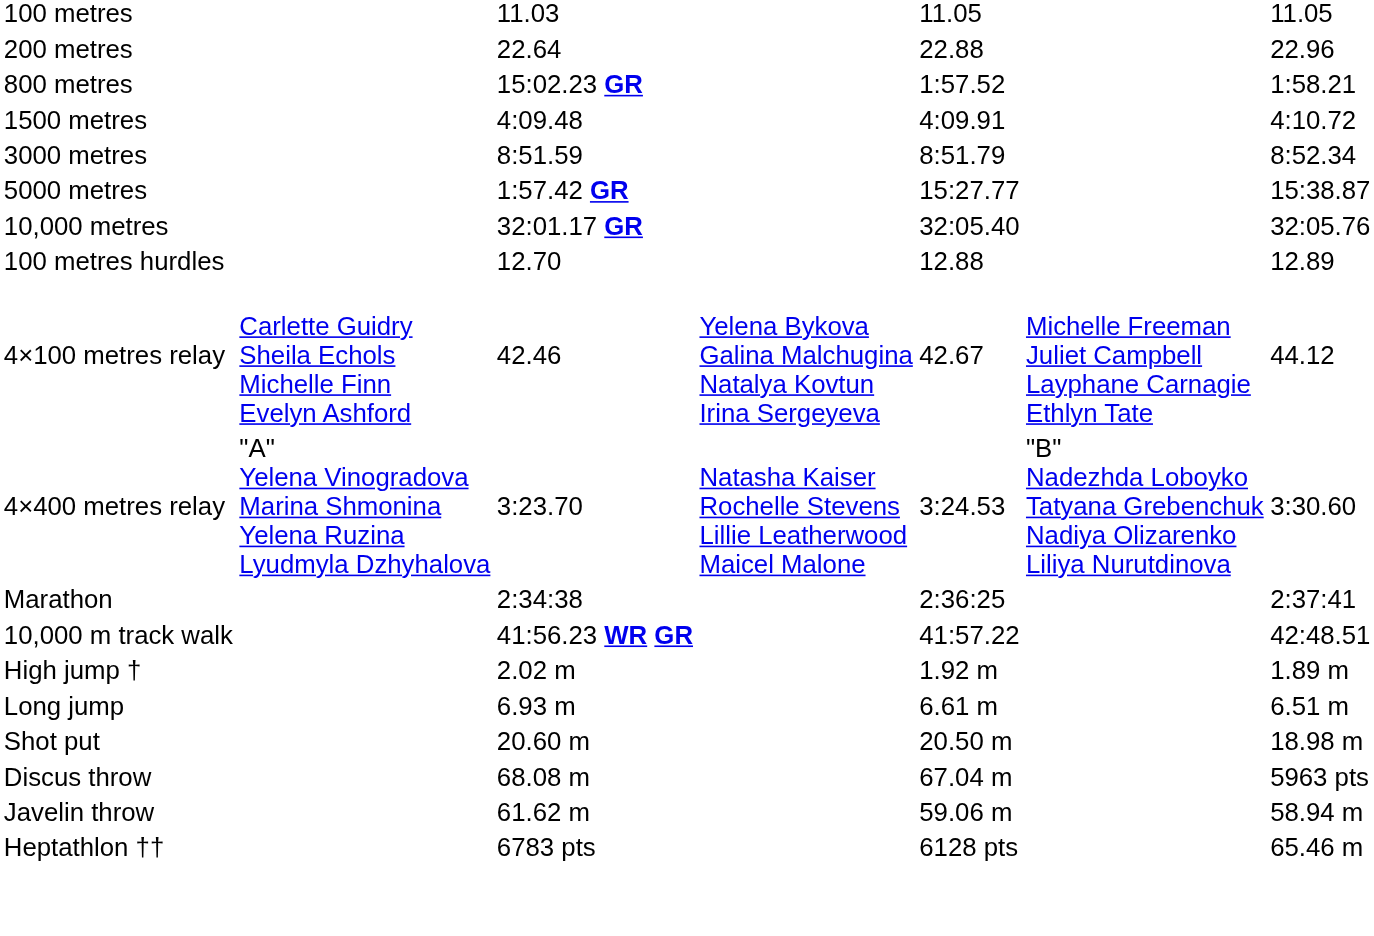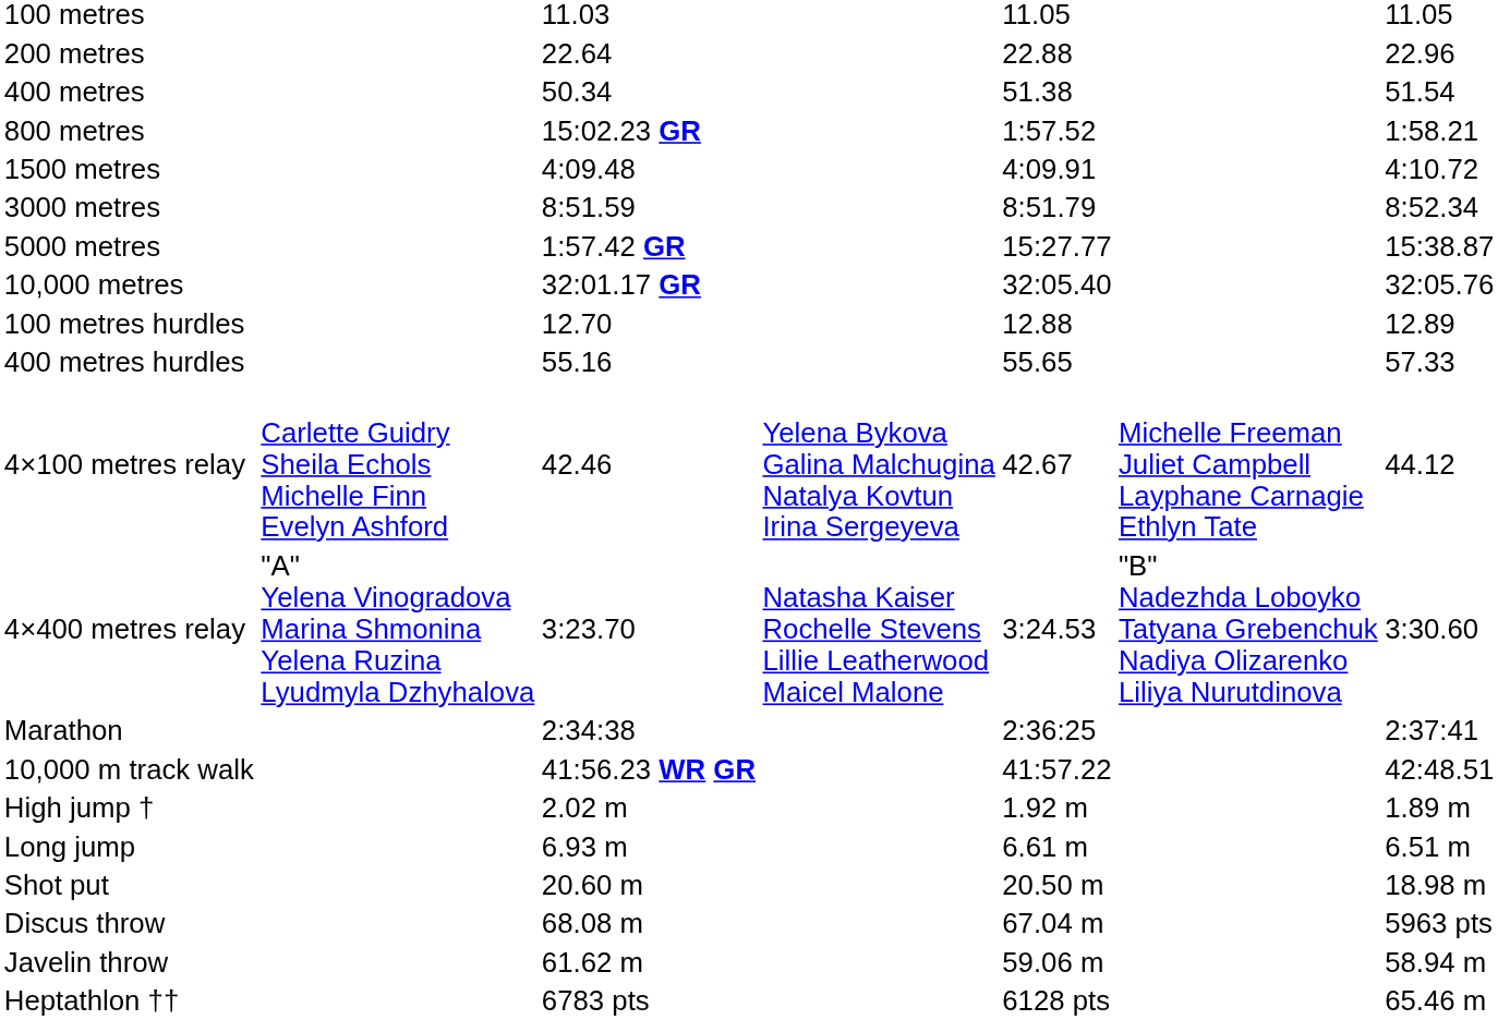 <table>
 <tr>
 <td>100 metres</td>
 <td></td>
 <td>11.03</td>
 <td></td>
 <td>11.05</td>
 <td></td>
 <td>11.05</td>
 </tr>
 <tr>
 <td>200 metres</td>
 <td></td>
 <td>22.64</td>
 <td></td>
 <td>22.88</td>
 <td></td>
 <td>22.96</td>
+</tr>
+<tr>
+<td>400 metres</td>
+<td></td>
+<td>50.34</td>
+<td></td>
+<td>51.38</td>
+<td></td>
+<td>51.54</td>
 </tr>
 <tr>
 <td>800 metres</td>
 <td></td>
 <td>15:02.23 <strong><a href='#'>GR</a></strong></td>
 <td></td>
 <td>1:57.52</td>
 <td></td>
 <td>1:58.21</td>
 </tr>
 <tr>
 <td>1500 metres</td>
 <td></td>
 <td>4:09.48</td>
 <td></td>
 <td>4:09.91</td>
 <td></td>
 <td>4:10.72</td>
 </tr>
 <tr>
 <td>3000 metres</td>
 <td></td>
 <td>8:51.59</td>
 <td></td>
 <td>8:51.79</td>
 <td></td>
 <td>8:52.34</td>
 </tr>
 <tr>
 <td>5000 metres</td>
 <td></td>
 <td>1:57.42 <strong><a href='#'>GR</a></strong></td>
 <td></td>
 <td>15:27.77</td>
 <td></td>
 <td>15:38.87</td>
 </tr>
 <tr>
 <td>10,000 metres</td>
 <td></td>
 <td>32:01.17 <strong><a href='#'>GR</a></strong></td>
 <td></td>
 <td>32:05.40</td>
 <td></td>
 <td>32:05.76</td>
 </tr>
 <tr>
 <td>100 metres hurdles</td>
 <td></td>
 <td>12.70</td>
 <td></td>
 <td>12.88</td>
 <td></td>
 <td>12.89</td>
+</tr>
+<tr>
+<td>400 metres hurdles</td>
+<td></td>
+<td>55.16</td>
+<td></td>
+<td>55.65</td>
+<td></td>
+<td>57.33</td>
 </tr>
 <tr>
 <td>4×100 metres relay</td>
 <td><br><a href='#'>Carlette Guidry</a><br><a href='#'>Sheila Echols</a><br><a href='#'>Michelle Finn</a><br><a href='#'>Evelyn Ashford</a></td>
 <td>42.46</td>
 <td><br><a href='#'>Yelena Bykova</a><br><a href='#'>Galina Malchugina</a><br><a href='#'>Natalya Kovtun</a><br><a href='#'>Irina Sergeyeva</a></td>
 <td>42.67</td>
 <td><br><a href='#'>Michelle Freeman</a><br><a href='#'>Juliet Campbell</a><br><a href='#'>Layphane Carnagie</a><br><a href='#'>Ethlyn Tate</a></td>
 <td>44.12</td>
 </tr>
 <tr>
 <td>4×400 metres relay</td>
 <td> "A" <br><a href='#'>Yelena Vinogradova</a><br><a href='#'>Marina Shmonina</a><br><a href='#'>Yelena Ruzina</a><br><a href='#'>Lyudmyla Dzhyhalova</a></td>
 <td>3:23.70</td>
 <td><br><a href='#'>Natasha Kaiser</a><br><a href='#'>Rochelle Stevens</a><br><a href='#'>Lillie Leatherwood</a><br><a href='#'>Maicel Malone</a></td>
 <td>3:24.53</td>
 <td> "B" <br><a href='#'>Nadezhda Loboyko</a><br><a href='#'>Tatyana Grebenchuk</a><br><a href='#'>Nadiya Olizarenko</a><br><a href='#'>Liliya Nurutdinova</a></td>
 <td>3:30.60</td>
 </tr>
 <tr>
 <td>Marathon</td>
 <td></td>
 <td>2:34:38</td>
 <td></td>
 <td>2:36:25</td>
 <td></td>
 <td>2:37:41</td>
 </tr>
 <tr>
 <td>10,000 m track walk</td>
 <td></td>
 <td>41:56.23 <strong><a href='#'>WR</a></strong> <strong><a href='#'>GR</a></strong></td>
 <td></td>
 <td>41:57.22</td>
 <td></td>
 <td>42:48.51</td>
 </tr>
 <tr>
 <td>High jump †</td>
 <td></td>
 <td>2.02 m</td>
 <td></td>
 <td>1.92 m</td>
 <td></td>
 <td>1.89 m</td>
 </tr>
 <tr>
 <td>Long jump</td>
 <td></td>
 <td>6.93 m</td>
 <td></td>
 <td>6.61 m</td>
 <td></td>
 <td>6.51 m</td>
 </tr>
 <tr>
 <td>Shot put</td>
 <td></td>
 <td>20.60 m</td>
 <td></td>
 <td>20.50 m</td>
 <td></td>
 <td>18.98 m</td>
 </tr>
 <tr>
 <td>Discus throw</td>
 <td></td>
 <td>68.08 m</td>
 <td></td>
 <td>67.04 m</td>
 <td></td>
 <td>5963 pts</td>
 </tr>
 <tr>
 <td>Javelin throw</td>
 <td></td>
 <td>61.62 m</td>
 <td></td>
 <td>59.06 m</td>
 <td></td>
 <td>58.94 m</td>
 </tr>
 <tr>
 <td>Heptathlon ††</td>
 <td></td>
 <td>6783 pts</td>
 <td></td>
 <td>6128 pts</td>
 <td></td>
 <td>65.46 m</td>
 </tr>
 </table>
